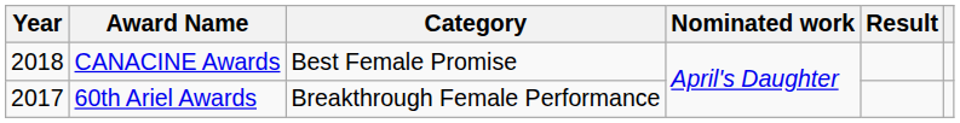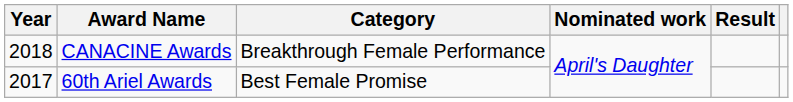 <table class="wikitable">
 <tr>
 <th>Year</th>
 <th>Award Name</th>
 <th>Category</th>
 <th>Nominated work</th>
 <th>Result</th>
 <th></th>
 </tr>
 <tr>
 <td>2018</td>
 <td><a href='#'>CANACINE Awards</a></td>
-<td>Best Female Promise</td>
+<td>Breakthrough Female Performance</td>
 <td rowspan="2"><em><a href='#'>April's Daughter</a></em></td>
 <td></td>
 <td style="text-align:center;"></td>
 </tr>
 <tr>
 <td>2017</td>
 <td><a href='#'>60th Ariel Awards</a></td>
-<td>Breakthrough Female Performance</td>
+<td>Best Female Promise</td>
 <td></td>
 <td style="text-align:center;"></td>
 </tr>
 </table>
